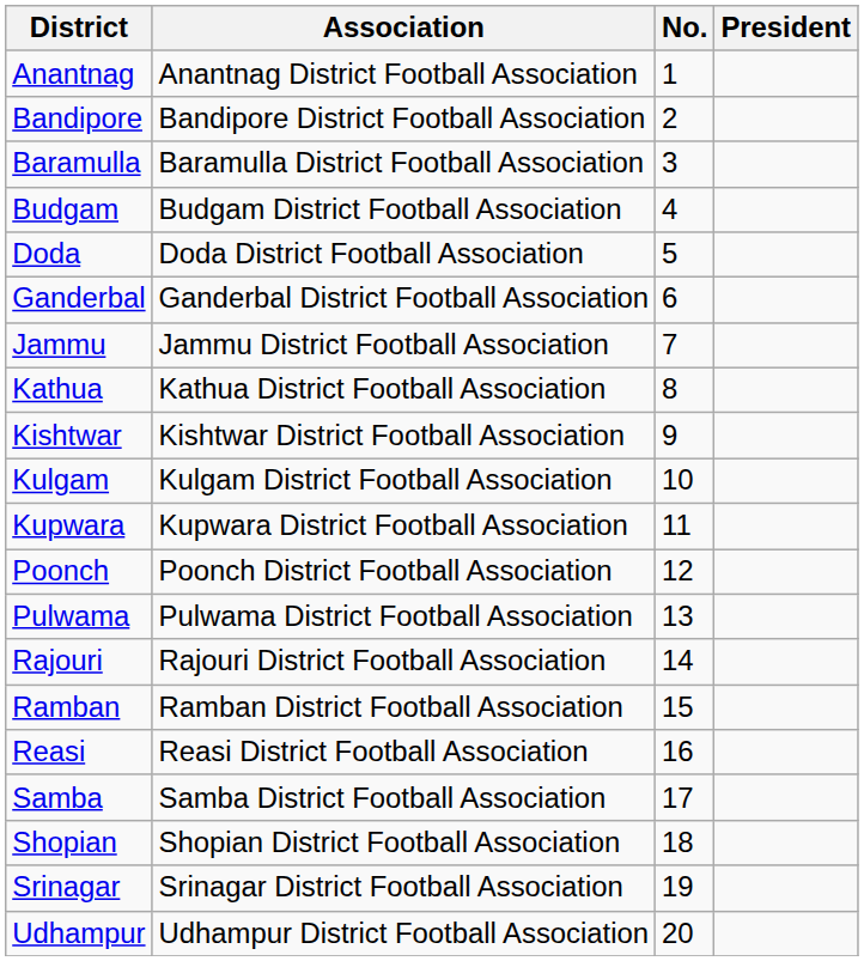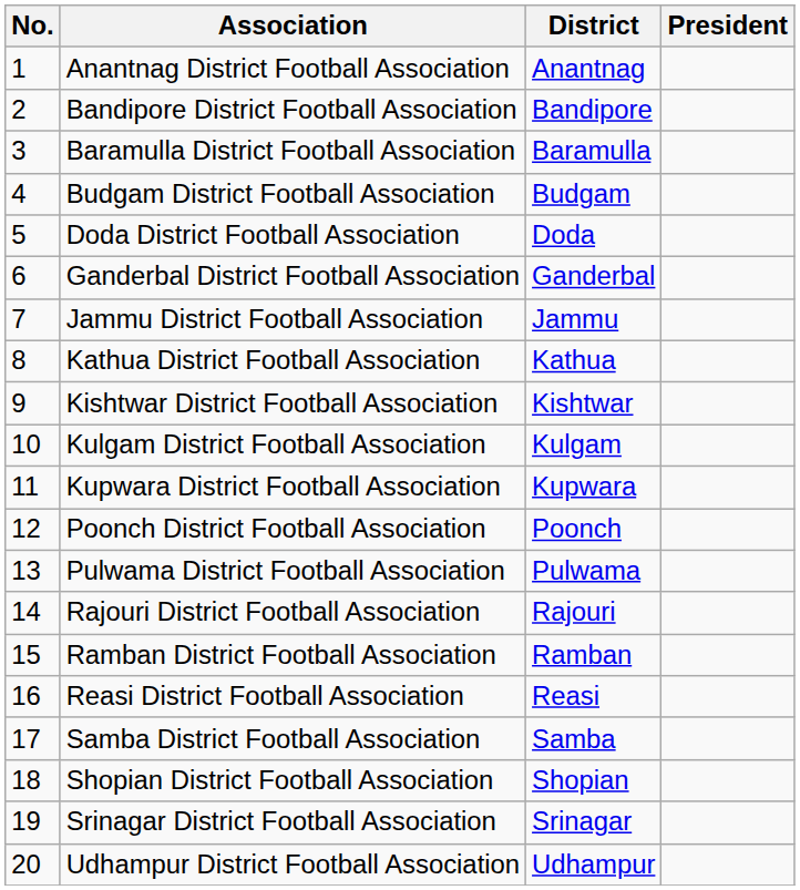 <table class="wikitable sortable">
 <tr>
+<th>No.</th>
+<th>Association</th>
 <th>District</th>
-<th>Association</th>
-<th>No.</th>
 <th>President</th>
 </tr>
 <tr>
+<td>1</td>
+<td>Anantnag District Football Association</td>
 <td><a href='#'>Anantnag</a></td>
-<td>Anantnag District Football Association</td>
-<td>1</td>
 <td></td>
 </tr>
 <tr>
+<td>2</td>
+<td>Bandipore District Football Association</td>
 <td><a href='#'>Bandipore</a></td>
-<td>Bandipore District Football Association</td>
-<td>2</td>
 <td></td>
 </tr>
 <tr>
+<td>3</td>
+<td>Baramulla District Football Association</td>
 <td><a href='#'>Baramulla</a></td>
-<td>Baramulla District Football Association</td>
-<td>3</td>
 <td></td>
 </tr>
 <tr>
+<td>4</td>
+<td>Budgam District Football Association</td>
 <td><a href='#'>Budgam</a></td>
-<td>Budgam District Football Association</td>
-<td>4</td>
 <td></td>
 </tr>
 <tr>
+<td>5</td>
+<td>Doda District Football Association</td>
 <td><a href='#'>Doda</a></td>
-<td>Doda District Football Association</td>
-<td>5</td>
 <td></td>
 </tr>
 <tr>
+<td>6</td>
+<td>Ganderbal District Football Association</td>
 <td><a href='#'>Ganderbal</a></td>
-<td>Ganderbal District Football Association</td>
-<td>6</td>
 <td></td>
 </tr>
 <tr>
+<td>7</td>
+<td>Jammu District Football Association</td>
 <td><a href='#'>Jammu</a></td>
-<td>Jammu District Football Association</td>
-<td>7</td>
 <td></td>
 </tr>
 <tr>
+<td>8</td>
+<td>Kathua District Football Association</td>
 <td><a href='#'>Kathua</a></td>
-<td>Kathua District Football Association</td>
-<td>8</td>
 <td></td>
 </tr>
 <tr>
+<td>9</td>
+<td>Kishtwar District Football Association</td>
 <td><a href='#'>Kishtwar</a></td>
-<td>Kishtwar District Football Association</td>
-<td>9</td>
 <td></td>
 </tr>
 <tr>
+<td>10</td>
+<td>Kulgam District Football Association</td>
 <td><a href='#'>Kulgam</a></td>
-<td>Kulgam District Football Association</td>
-<td>10</td>
 <td></td>
 </tr>
 <tr>
+<td>11</td>
+<td>Kupwara District Football Association</td>
 <td><a href='#'>Kupwara</a></td>
-<td>Kupwara District Football Association</td>
-<td>11</td>
 <td></td>
 </tr>
 <tr>
+<td>12</td>
+<td>Poonch District Football Association</td>
 <td><a href='#'>Poonch</a></td>
-<td>Poonch District Football Association</td>
-<td>12</td>
 <td></td>
 </tr>
 <tr>
+<td>13</td>
+<td>Pulwama District Football Association</td>
 <td><a href='#'>Pulwama</a></td>
-<td>Pulwama District Football Association</td>
-<td>13</td>
 <td></td>
 </tr>
 <tr>
+<td>14</td>
+<td>Rajouri District Football Association</td>
 <td><a href='#'>Rajouri</a></td>
-<td>Rajouri District Football Association</td>
-<td>14</td>
 <td></td>
 </tr>
 <tr>
+<td>15</td>
+<td>Ramban District Football Association</td>
 <td><a href='#'>Ramban</a></td>
-<td>Ramban District Football Association</td>
-<td>15</td>
 <td></td>
 </tr>
 <tr>
+<td>16</td>
+<td>Reasi District Football Association</td>
 <td><a href='#'>Reasi</a></td>
-<td>Reasi District Football Association</td>
-<td>16</td>
 <td></td>
 </tr>
 <tr>
+<td>17</td>
+<td>Samba District Football Association</td>
 <td><a href='#'>Samba</a></td>
-<td>Samba District Football Association</td>
-<td>17</td>
 <td></td>
 </tr>
 <tr>
+<td>18</td>
+<td>Shopian District Football Association</td>
 <td><a href='#'>Shopian</a></td>
-<td>Shopian District Football Association</td>
-<td>18</td>
 <td></td>
 </tr>
 <tr>
+<td>19</td>
+<td>Srinagar District Football Association</td>
 <td><a href='#'>Srinagar</a></td>
-<td>Srinagar District Football Association</td>
-<td>19</td>
 <td></td>
 </tr>
 <tr>
+<td>20</td>
+<td>Udhampur District Football Association</td>
 <td><a href='#'>Udhampur</a></td>
-<td>Udhampur District Football Association</td>
-<td>20</td>
 <td></td>
 </tr>
 </table>
